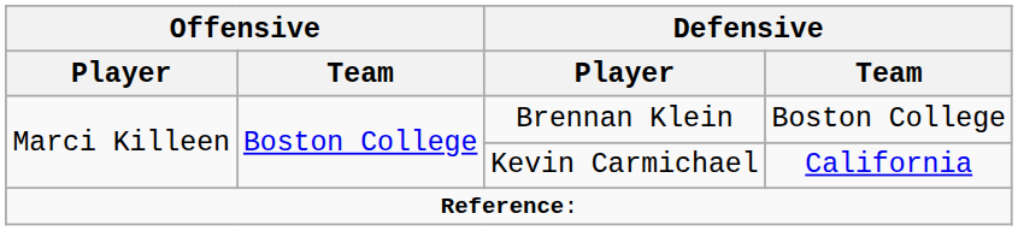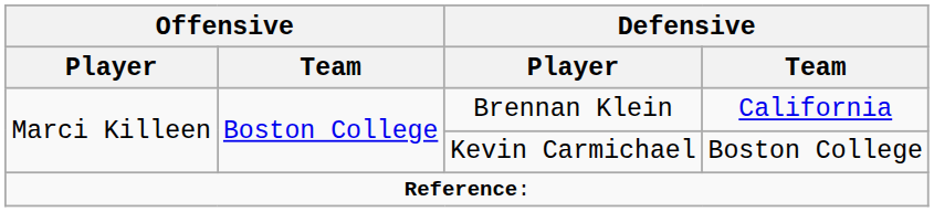 <table class="wikitable" style="text-align: center;">
 <tr>
 <th colspan="2">Offensive</th>
 <th colspan="2">Defensive</th>
 </tr>
 <tr>
 <th>Player</th>
 <th>Team</th>
 <th>Player</th>
 <th>Team</th>
 </tr>
 <tr>
 <td rowspan=2>Marci Killeen</td>
 <td rowspan=2><a href='#'>Boston College</a></td>
 <td>Brennan Klein</td>
-<td>Boston College</td>
+<td><a href='#'>California</a></td>
 </tr>
 <tr>
 <td>Kevin Carmichael</td>
-<td><a href='#'>California</a></td>
+<td>Boston College</td>
 </tr>
 <tr>
 <td colspan="4"  style="font-size:8pt; text-align:center;"><strong>Reference</strong>:</td>
 </tr>
 </table>
